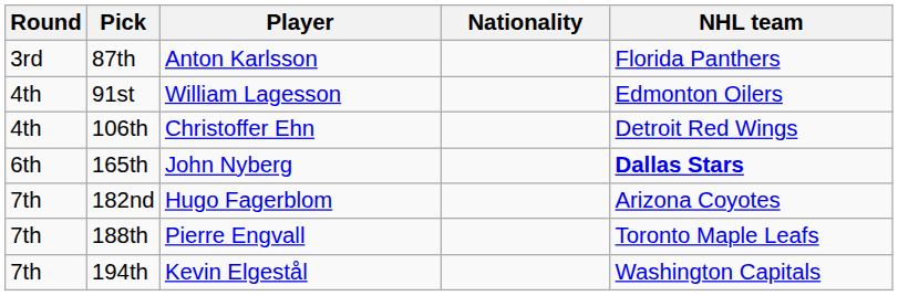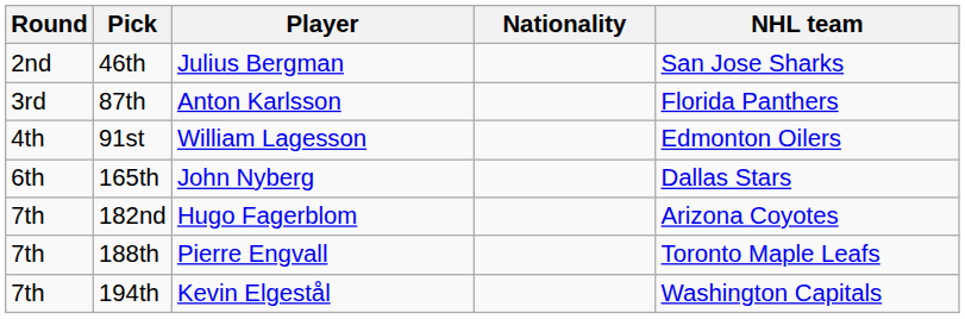 <table border="1" width="50%" class="wikitable">
 <tr>
 <th bgcolor="#DDDDFF" width="5.0%">Round</th>
 <th bgcolor="#DDDDFF" width="5.0%">Pick</th>
 <th bgcolor="#DDDDFF" width="35.0%">Player</th>
 <th bgcolor="#DDDDFF" width="20.0%">Nationality</th>
 <th bgcolor="#DDDDFF" width="35.0%">NHL team</th>
+</tr>
+<tr>
+<td>2nd</td>
+<td>46th</td>
+<td><a href='#'>Julius Bergman</a></td>
+<td></td>
+<td><a href='#'>San Jose Sharks</a></td>
 </tr>
 <tr>
 <td>3rd</td>
 <td>87th</td>
 <td><a href='#'>Anton Karlsson</a></td>
 <td></td>
 <td><a href='#'>Florida Panthers</a></td>
 </tr>
 <tr>
 <td>4th</td>
 <td>91st</td>
 <td><a href='#'>William Lagesson</a></td>
 <td></td>
 <td><a href='#'>Edmonton Oilers</a></td>
 </tr>
 <tr>
-<td>4th</td>
-<td>106th</td>
-<td><a href='#'>Christoffer Ehn</a></td>
-<td></td>
-<td><a href='#'>Detroit Red Wings</a></td>
-</tr>
-<tr>
 <td>6th</td>
 <td>165th</td>
 <td><a href='#'>John Nyberg</a></td>
 <td></td>
-<td><strong><a href='#'>Dallas Stars</a></strong></td>
+<td><a href='#'>Dallas Stars</a></td>
 </tr>
 <tr>
 <td>7th</td>
 <td>182nd</td>
 <td><a href='#'>Hugo Fagerblom</a></td>
 <td></td>
 <td><a href='#'>Arizona Coyotes</a></td>
 </tr>
 <tr>
 <td>7th</td>
 <td>188th</td>
 <td><a href='#'>Pierre Engvall</a></td>
 <td></td>
 <td><a href='#'>Toronto Maple Leafs</a></td>
 </tr>
 <tr>
 <td>7th</td>
 <td>194th</td>
 <td><a href='#'>Kevin Elgestål</a></td>
 <td></td>
 <td><a href='#'>Washington Capitals</a></td>
 </tr>
 </table>
